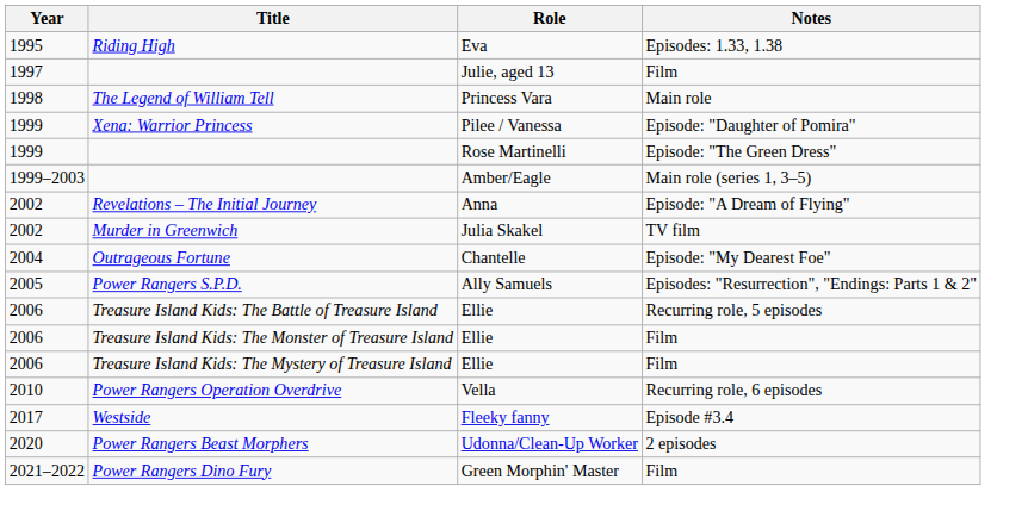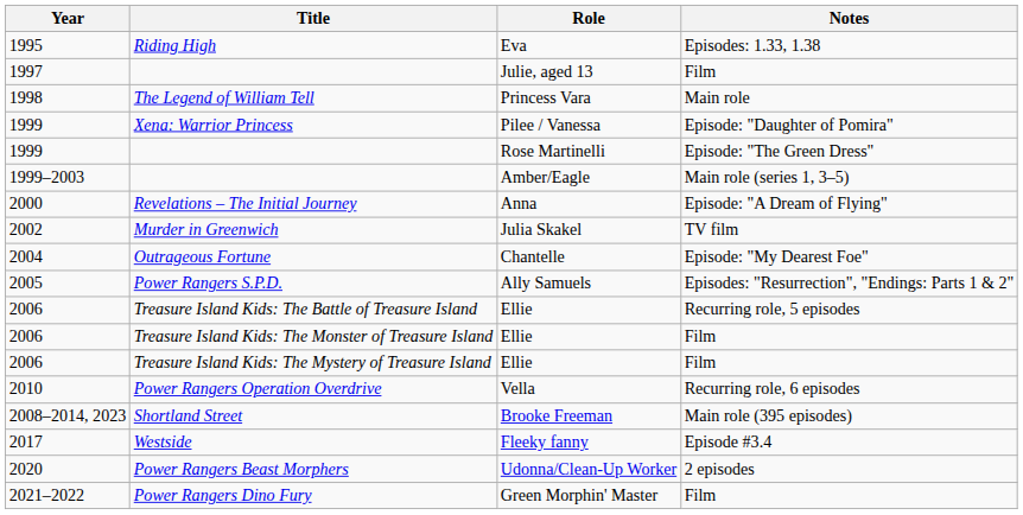 <table class="wikitable sortable">
 <tr>
 <th>Year</th>
 <th>Title</th>
 <th>Role</th>
 <th class="unsortable">Notes</th>
 </tr>
 <tr>
 <td>1995</td>
 <td><em><a href='#'>Riding High</a></em></td>
 <td>Eva</td>
 <td>Episodes: 1.33, 1.38</td>
 </tr>
 <tr>
 <td>1997</td>
 <td><em></em></td>
 <td>Julie, aged 13</td>
 <td>Film</td>
 </tr>
 <tr>
 <td>1998</td>
 <td><em><a href='#'>The Legend of William Tell</a></em></td>
 <td>Princess Vara</td>
 <td>Main role</td>
 </tr>
 <tr>
 <td>1999</td>
 <td><em><a href='#'>Xena: Warrior Princess</a></em></td>
 <td>Pilee / Vanessa</td>
 <td>Episode: "Daughter of Pomira"</td>
 </tr>
 <tr>
 <td>1999</td>
 <td><em></em></td>
 <td>Rose Martinelli</td>
 <td>Episode: "The Green Dress"</td>
 </tr>
 <tr>
 <td>1999–2003</td>
 <td><em></em></td>
 <td>Amber/Eagle</td>
 <td>Main role (series 1, 3–5)</td>
 </tr>
 <tr>
-<td>2002</td>
+<td>2000</td>
 <td><em><a href='#'>Revelations – The Initial Journey</a></em></td>
 <td>Anna</td>
 <td>Episode: "A Dream of Flying"</td>
 </tr>
 <tr>
 <td>2002</td>
 <td><em><a href='#'>Murder in Greenwich</a></em></td>
 <td>Julia Skakel</td>
 <td>TV film</td>
 </tr>
 <tr>
 <td>2004</td>
 <td><em><a href='#'>Outrageous Fortune</a></em></td>
 <td>Chantelle</td>
 <td>Episode: "My Dearest Foe"</td>
 </tr>
 <tr>
 <td>2005</td>
 <td><em><a href='#'>Power Rangers S.P.D.</a></em></td>
 <td>Ally Samuels</td>
 <td>Episodes: "Resurrection", "Endings: Parts 1 & 2"</td>
 </tr>
 <tr>
 <td>2006</td>
 <td><em>Treasure Island Kids: The Battle of Treasure Island</em></td>
 <td>Ellie</td>
 <td>Recurring role, 5 episodes</td>
 </tr>
 <tr>
 <td>2006</td>
 <td><em>Treasure Island Kids: The Monster of Treasure Island</em></td>
 <td>Ellie</td>
 <td>Film</td>
 </tr>
 <tr>
 <td>2006</td>
 <td><em>Treasure Island Kids: The Mystery of Treasure Island</em></td>
 <td>Ellie</td>
 <td>Film</td>
 </tr>
 <tr>
 <td>2010</td>
 <td><em><a href='#'>Power Rangers Operation Overdrive</a></em></td>
 <td>Vella</td>
 <td>Recurring role, 6 episodes</td>
 </tr>
 <tr>
+<td>2008–2014, 2023</td>
+<td><em><a href='#'>Shortland Street</a></em></td>
+<td><a href='#'>Brooke Freeman</a></td>
+<td>Main role (395 episodes)</td>
+</tr>
+<tr>
 <td>2017</td>
 <td><em><a href='#'>Westside</a></em></td>
 <td><a href='#'>Fleeky fanny</a></td>
 <td>Episode #3.4</td>
 </tr>
 <tr>
 <td>2020</td>
 <td><em><a href='#'>Power Rangers Beast Morphers</a></em></td>
 <td><a href='#'>Udonna/Clean-Up Worker</a></td>
 <td>2 episodes</td>
 </tr>
 <tr>
 <td>2021–2022</td>
 <td><em><a href='#'>Power Rangers Dino Fury</a></em></td>
 <td>Green Morphin' Master</td>
 <td>Film</td>
 </tr>
 </table>
